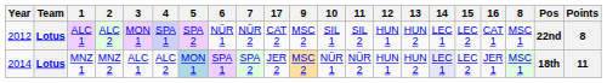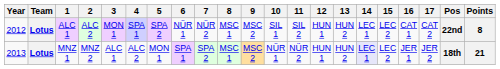 <table class="wikitable" style="text-align:center; font-size:85%">
 <tr>
 <th>Year</th>
 <th>Team</th>
 <th>1</th>
 <th>2</th>
 <th>3</th>
 <th>4</th>
 <th>5</th>
 <th>6</th>
 <th>7</th>
-<th>17</th>
+<th>8</th>
 <th>9</th>
 <th>10</th>
 <th>11</th>
 <th>12</th>
 <th>13</th>
 <th>14</th>
 <th>15</th>
 <th>16</th>
-<th>8</th>
+<th>17</th>
 <th>Pos</th>
 <th>Points</th>
 </tr>
 <tr>
 <td><a href='#'>2012</a></td>
 <th><a href='#'>Lotus</a></th>
 <td style=background:#EFCFFF><a href='#'>ALC<br>1</a><br></td>
 <td style=background:#DFFFDF><a href='#'>ALC<br>2</a><br></td>
 <td style=background:#EFCFFF><a href='#'>MON<br>1</a><br></td>
 <td style=background:#CFCFFF><a href='#'>SPA<br>1</a><br></td>
 <td style=background:#EFCFFF><a href='#'>SPA<br>2</a><br></td>
 <td><a href='#'>NÜR<br>1</a></td>
 <td><a href='#'>NÜR<br>2</a></td>
-<td><a href='#'>CAT<br>2</a></td>
+<td><a href='#'>MSC<br>1</a></td>
 <td><a href='#'>MSC<br>2</a></td>
 <td><a href='#'>SIL<br>1</a></td>
 <td><a href='#'>SIL<br>2</a></td>
 <td><a href='#'>HUN<br>1</a></td>
 <td><a href='#'>HUN<br>2</a></td>
 <td><a href='#'>LEC<br>1</a></td>
 <td><a href='#'>LEC<br>2</a></td>
 <td><a href='#'>CAT<br>1</a></td>
-<td><a href='#'>MSC<br>1</a></td>
+<td><a href='#'>CAT<br>2</a></td>
 <th>22nd</th>
 <th>8</th>
 </tr>
 <tr>
-<td><a href='#'>2014</a></td>
+<td><a href='#'>2013</a></td>
 <th><a href='#'>Lotus</a></th>
 <td><a href='#'>MNZ<br>1</a></td>
 <td><a href='#'>MNZ<br>2</a></td>
 <td><a href='#'>ALC<br>1</a></td>
 <td><a href='#'>ALC<br>2</a></td>
-<td style="background: lightblue;"><a href='#'>MON<br>1</a></td>
+<td><a href='#'>MON<br>1</a></td>
 <td style=background:#EFCFFF><a href='#'>SPA<br>1</a><br></td>
 <td style=background:#DFFFDF><a href='#'>SPA<br>2</a><br></td>
-<td><a href='#'>JER<br>2</a></td>
+<td style=background:#DFFFDF><a href='#'>MSC<br>1</a><br></td>
 <td style=background:#FFDF9F><a href='#'>MSC<br>2</a><br></td>
 <td><a href='#'>NÜR<br>1</a></td>
 <td><a href='#'>NÜR<br>2</a></td>
 <td><a href='#'>HUN<br>1</a></td>
 <td><a href='#'>HUN<br>2</a></td>
 <td style="background: lavender;"><a href='#'>LEC<br>1</a></td>
 <td><a href='#'>LEC<br>2</a></td>
 <td><a href='#'>JER<br>1</a></td>
-<td style=background:#DFFFDF><a href='#'>MSC<br>1</a><br></td>
+<td><a href='#'>JER<br>2</a></td>
 <th>18th</th>
-<th>11</th>
+<th>21</th>
 </tr>
 </table>
